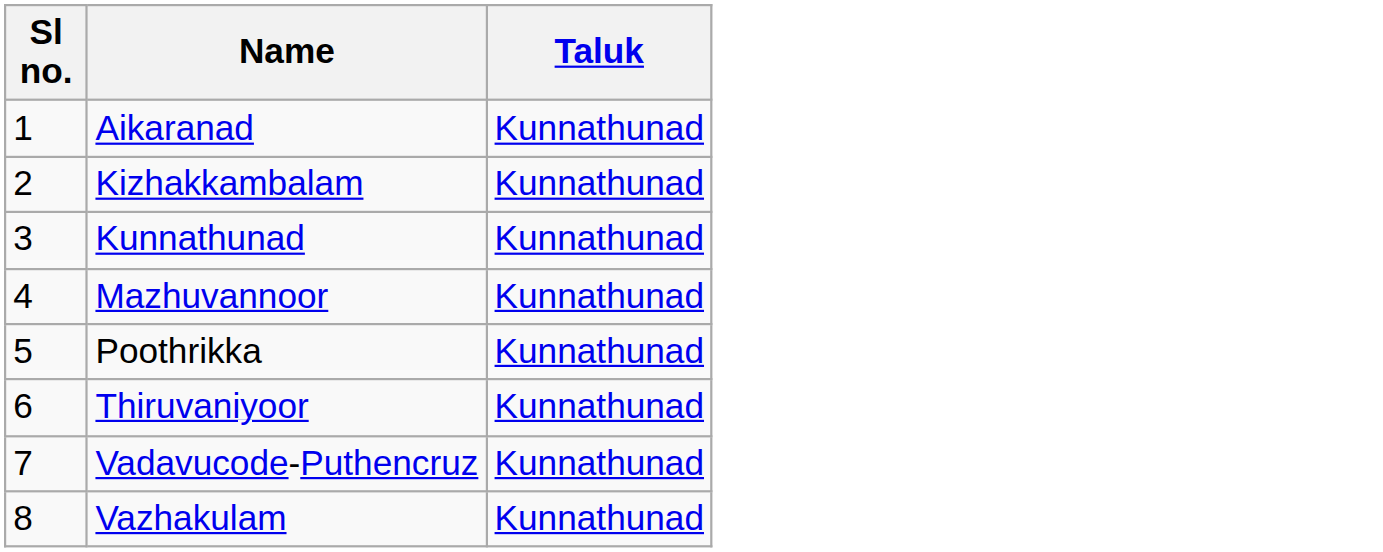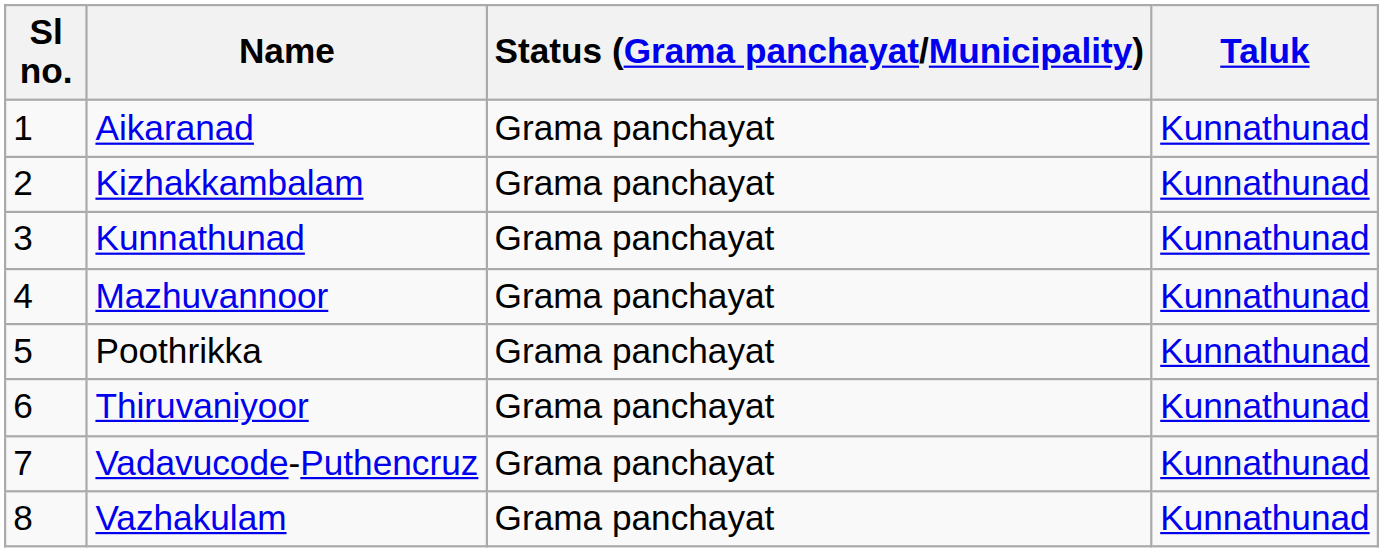 <table class="wikitable sortable">
 <tr>
 <th width="30px">Sl no.</th>
 <th>Name</th>
+<th>Status (<a href='#'>Grama panchayat</a>/<a href='#'>Municipality</a>)</th>
 <th><a href='#'>Taluk</a></th>
 </tr>
 <tr>
 <td>1</td>
 <td><a href='#'>Aikaranad</a></td>
+<td>Grama panchayat</td>
 <td><a href='#'>Kunnathunad</a></td>
 </tr>
 <tr>
 <td>2</td>
 <td><a href='#'>Kizhakkambalam</a></td>
+<td>Grama panchayat</td>
 <td><a href='#'>Kunnathunad</a></td>
 </tr>
 <tr>
 <td>3</td>
 <td><a href='#'>Kunnathunad</a></td>
+<td>Grama panchayat</td>
 <td><a href='#'>Kunnathunad</a></td>
 </tr>
 <tr>
 <td>4</td>
 <td><a href='#'>Mazhuvannoor</a></td>
+<td>Grama panchayat</td>
 <td><a href='#'>Kunnathunad</a></td>
 </tr>
 <tr>
 <td>5</td>
 <td>Poothrikka</td>
+<td>Grama panchayat</td>
 <td><a href='#'>Kunnathunad</a></td>
 </tr>
 <tr>
 <td>6</td>
 <td><a href='#'>Thiruvaniyoor</a></td>
+<td>Grama panchayat</td>
 <td><a href='#'>Kunnathunad</a></td>
 </tr>
 <tr>
 <td>7</td>
 <td><a href='#'>Vadavucode</a>-<a href='#'>Puthencruz</a></td>
+<td>Grama panchayat</td>
 <td><a href='#'>Kunnathunad</a></td>
 </tr>
 <tr>
 <td>8</td>
 <td><a href='#'>Vazhakulam</a></td>
+<td>Grama panchayat</td>
 <td><a href='#'>Kunnathunad</a></td>
 </tr>
 </table>
